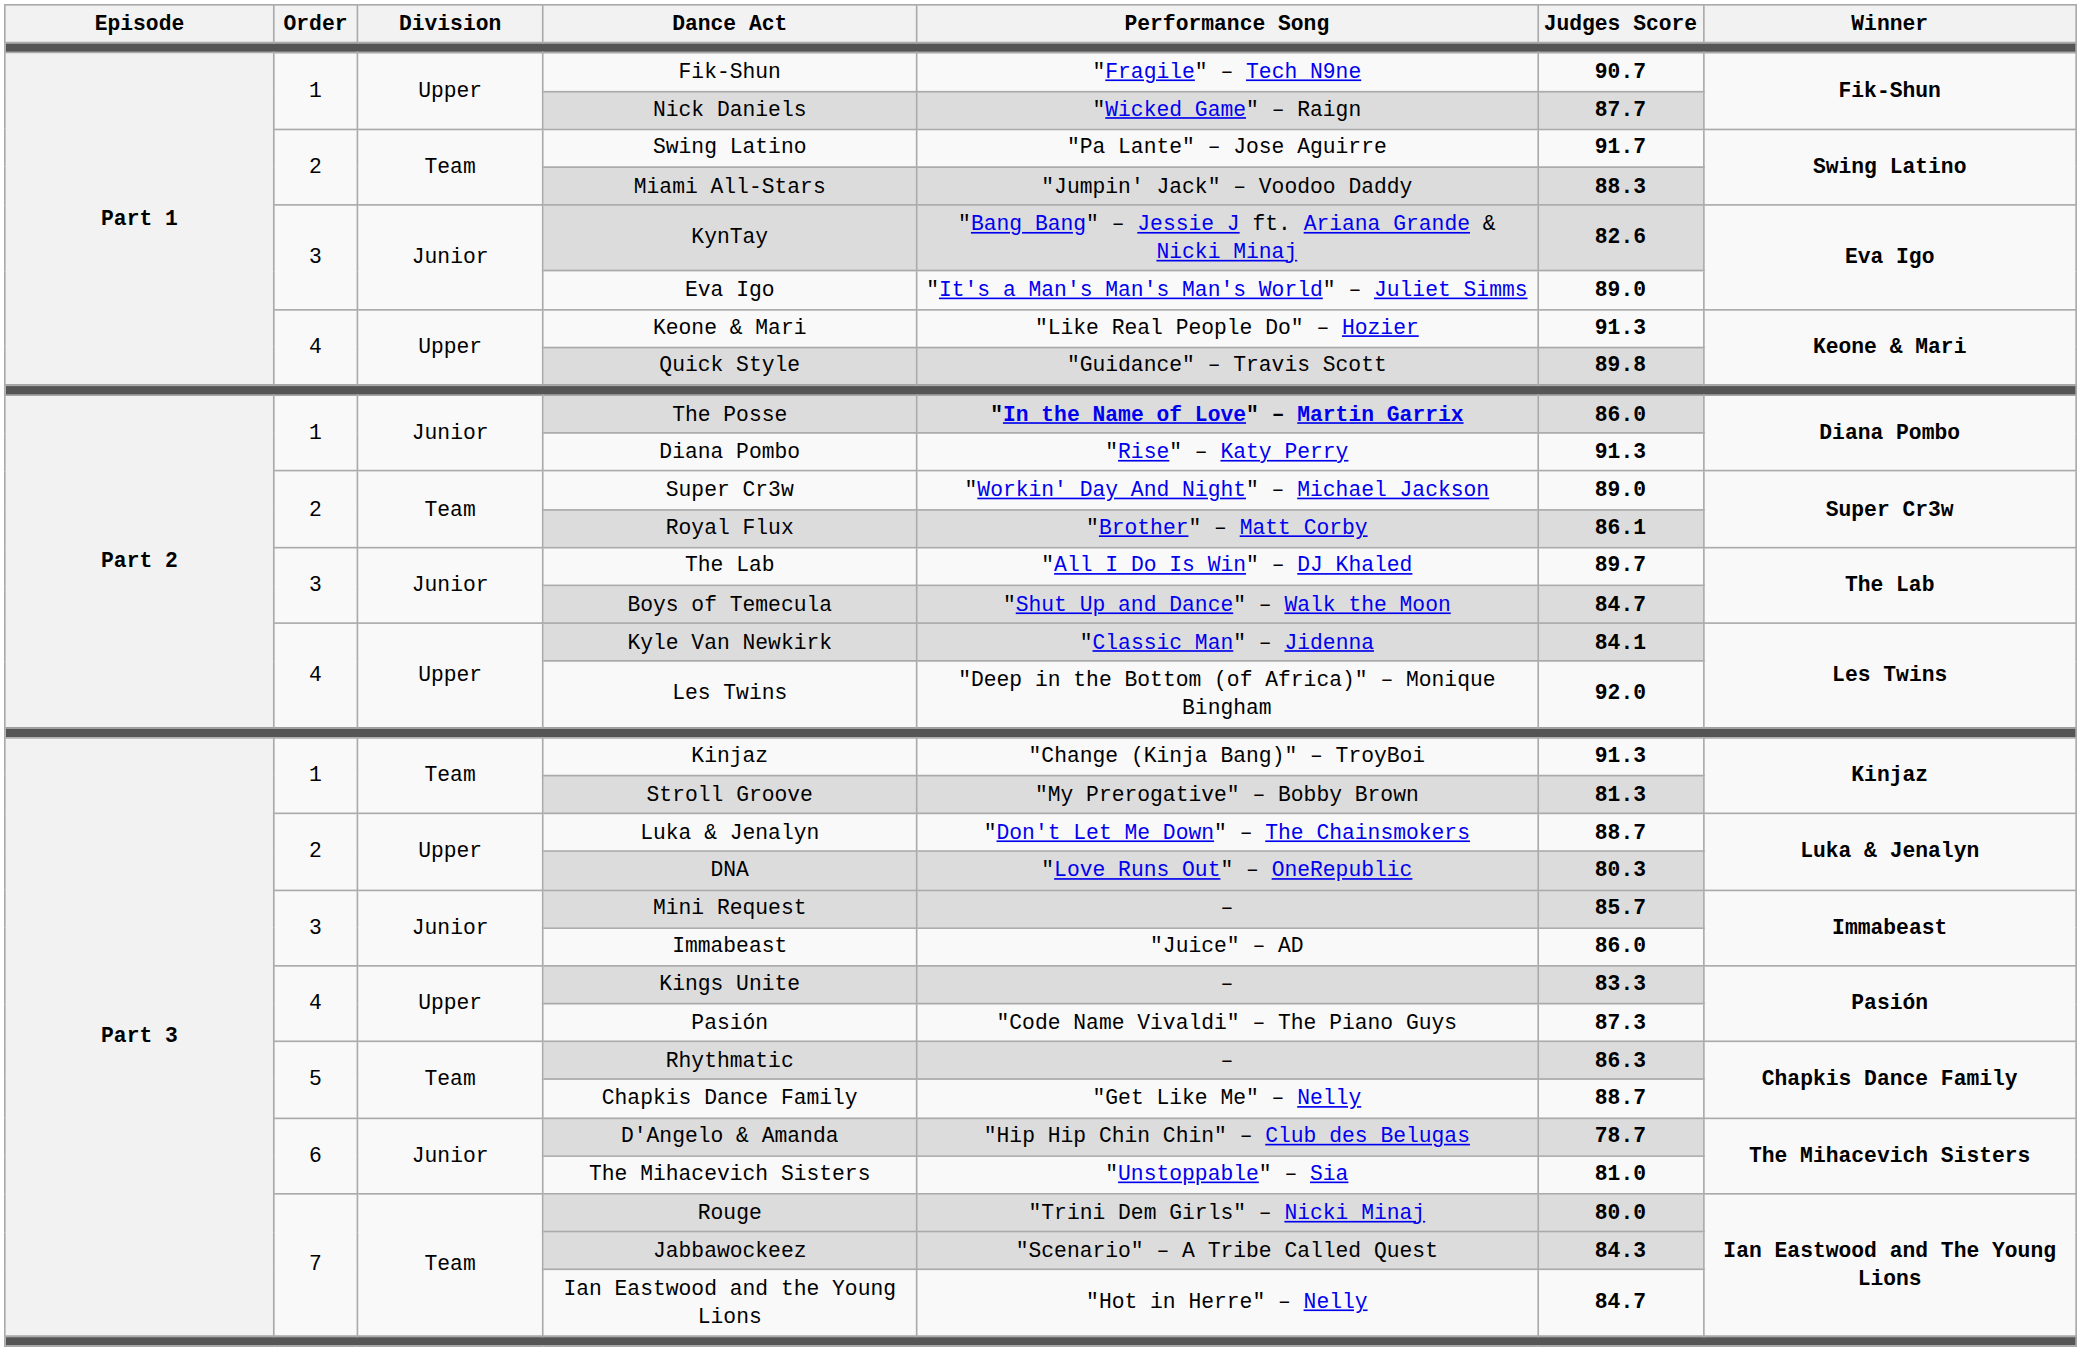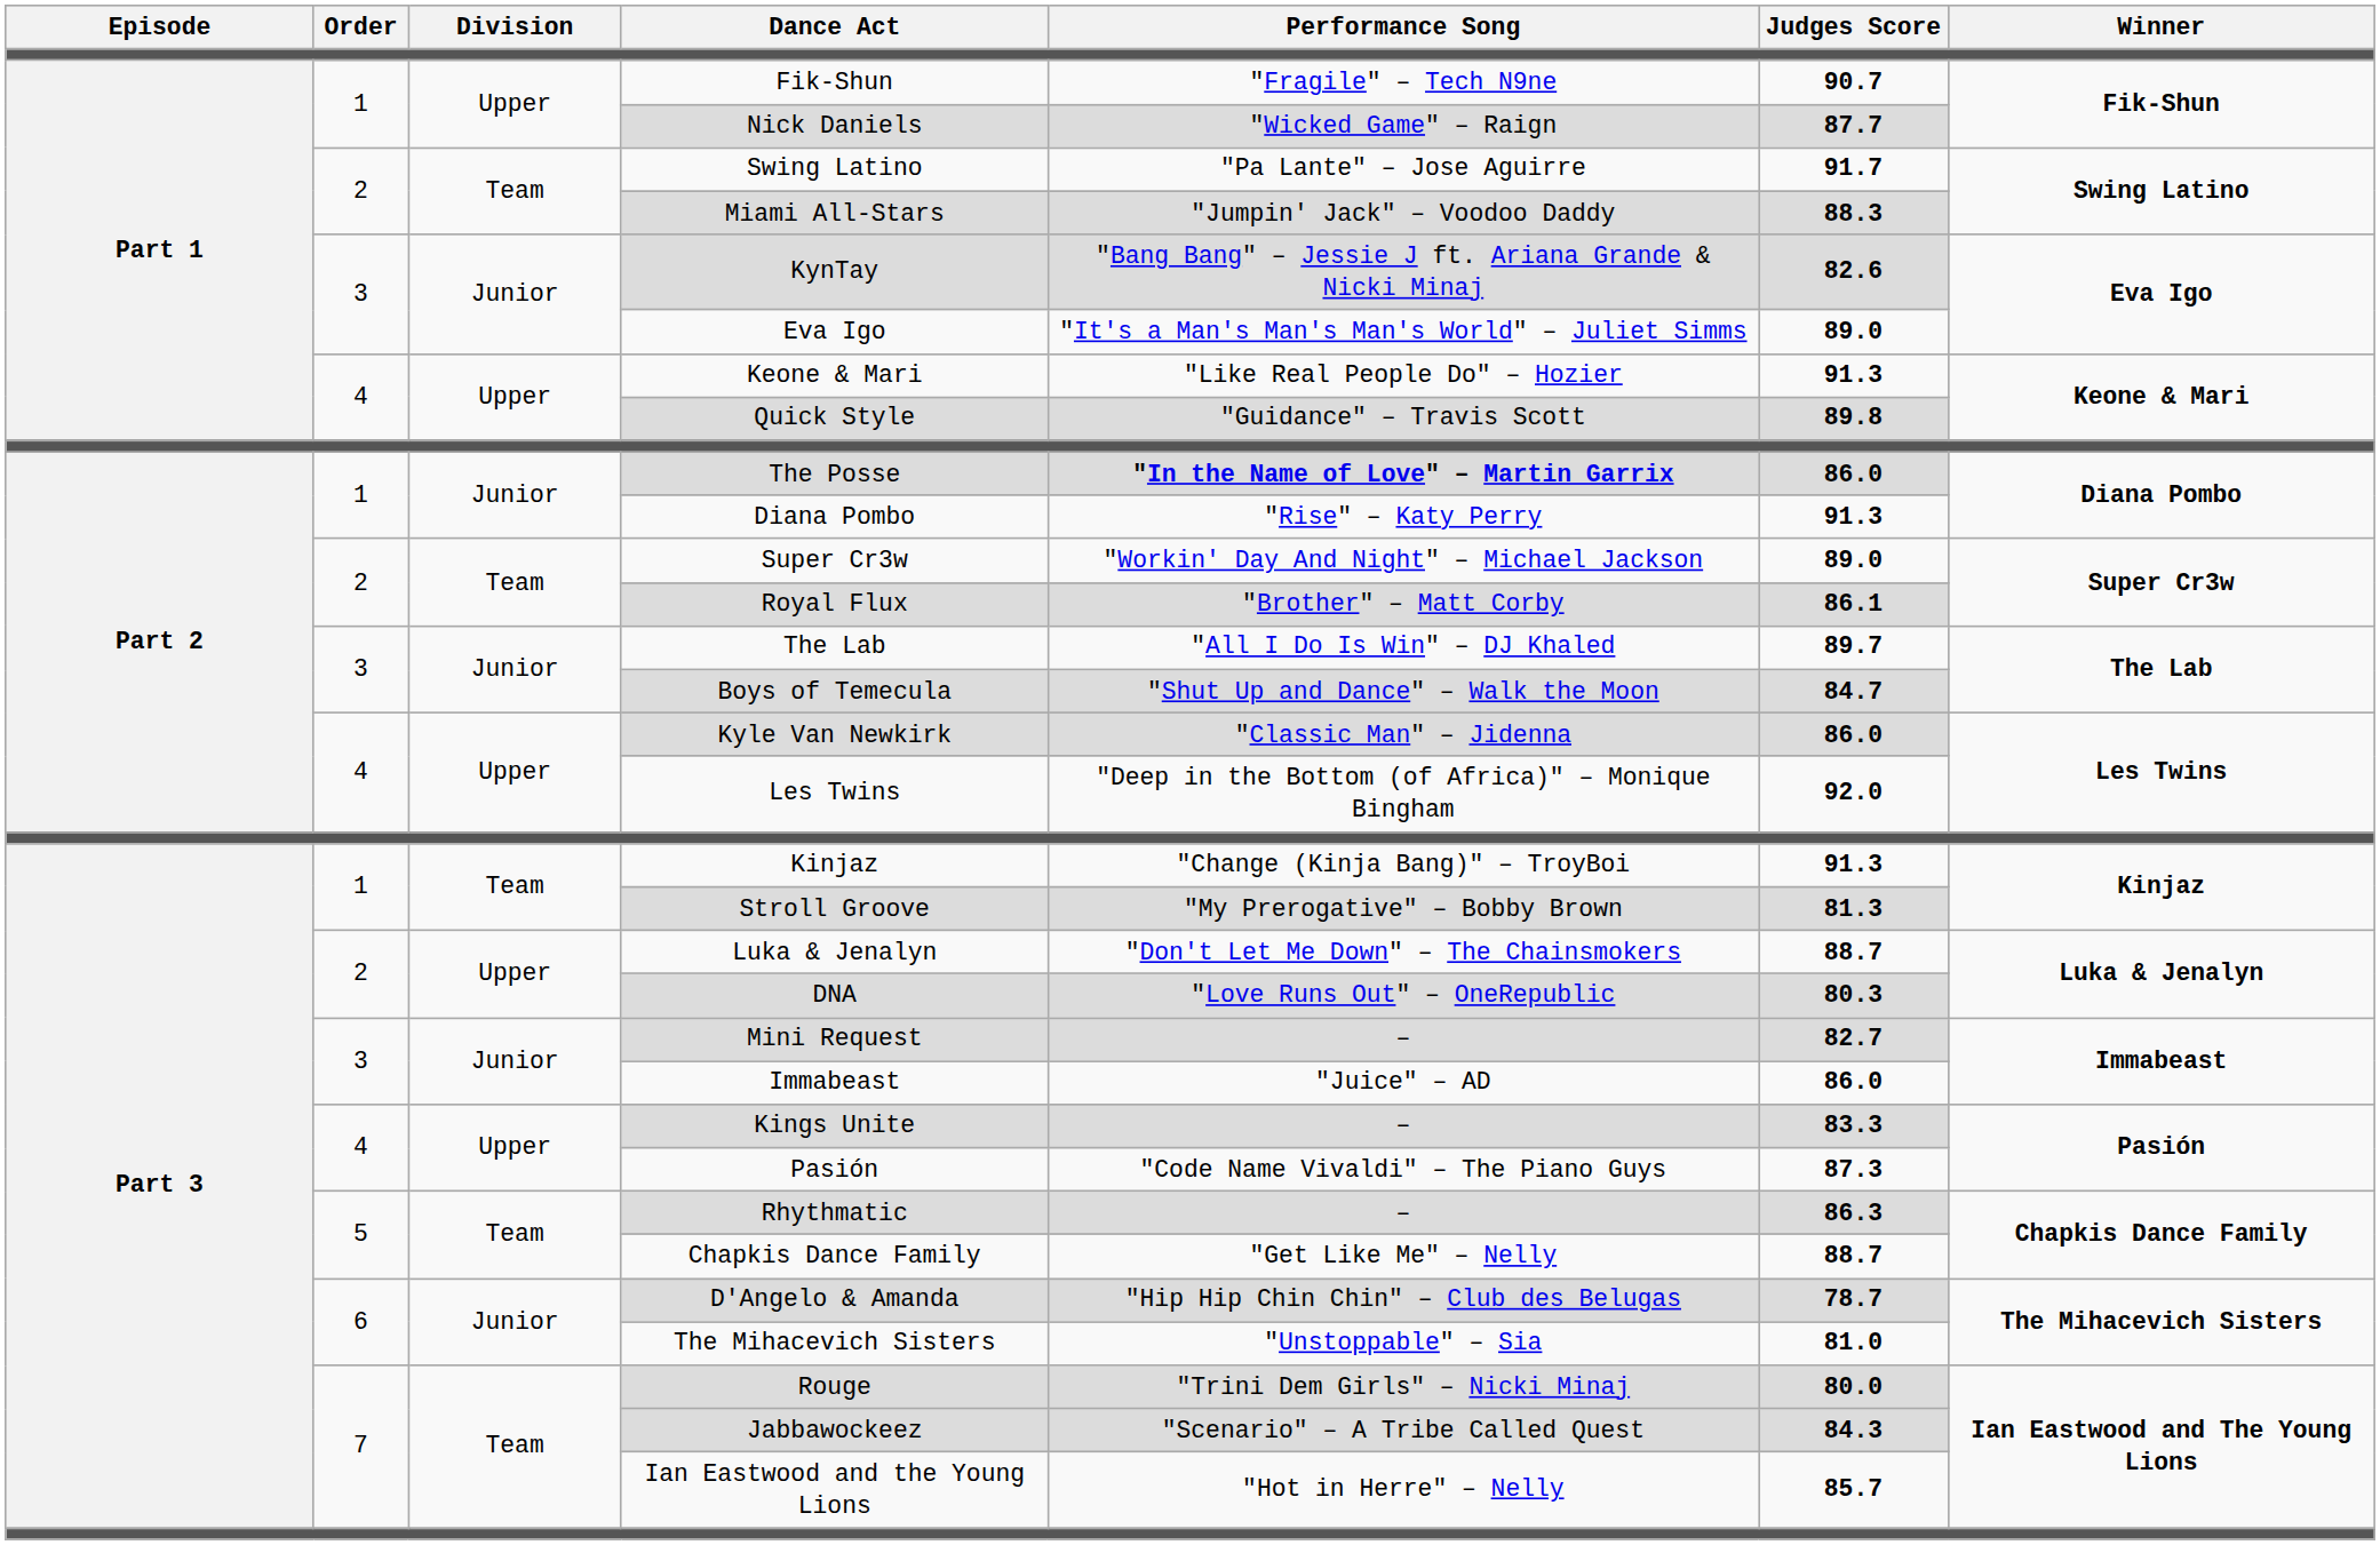 <table class="wikitable" style="text-align:center; line-height:17px; width:100%;">
 <tr>
 <th style="width:13%;">Episode</th>
 <th scope="col" style="width:04%;">Order</th>
 <th scope="col" style="width:09%;">Division</th>
 <th scope="col" style="width:18%;">Dance Act</th>
 <th scope="col" style="width:30%;">Performance Song</th>
 <th scope="col" style="width:08%;">Judges Score</th>
 <th scope="col" style="width:18%;">Winner</th>
 </tr>
 <tr>
 <td colspan="7" style="background:#555;"></td>
 </tr>
 <tr>
 <th rowspan="8">Part 1 <br><small></small></th>
 <td rowspan="2">1</td>
 <td rowspan="2">Upper</td>
 <td>Fik-Shun</td>
 <td>"<a href='#'>Fragile</a>" – <a href='#'>Tech N9ne</a></td>
 <td><strong>90.7</strong></td>
 <td rowspan="2"><strong>Fik-Shun</strong></td>
 </tr>
 <tr>
 <td style="background:#DCDCDC">Nick Daniels</td>
 <td style="background:#DCDCDC">"<a href='#'>Wicked Game</a>" – Raign</td>
 <td style="background:#DCDCDC"><strong>87.7</strong></td>
 </tr>
 <tr>
 <td rowspan="2">2</td>
 <td rowspan="2">Team</td>
 <td>Swing Latino</td>
 <td>"Pa Lante" – Jose Aguirre</td>
 <td><strong>91.7</strong></td>
 <td rowspan="2"><strong>Swing Latino</strong></td>
 </tr>
 <tr>
 <td style="background:#DCDCDC">Miami All-Stars</td>
 <td style="background:#DCDCDC">"Jumpin' Jack" – Voodoo Daddy</td>
 <td style="background:#DCDCDC"><strong>88.3</strong></td>
 </tr>
 <tr>
 <td rowspan="2">3</td>
 <td rowspan="2">Junior</td>
 <td style="background:#DCDCDC">KynTay</td>
 <td style="background:#DCDCDC">"<a href='#'>Bang Bang</a>" – <a href='#'>Jessie J</a> ft. <a href='#'>Ariana Grande</a> & <a href='#'>Nicki Minaj</a></td>
 <td style="background:#DCDCDC"><strong>82.6</strong></td>
 <td rowspan="2"><strong>Eva Igo</strong></td>
 </tr>
 <tr>
 <td>Eva Igo</td>
 <td>"<a href='#'>It's a Man's Man's Man's World</a>" – <a href='#'>Juliet Simms</a></td>
 <td><strong>89.0</strong></td>
 </tr>
 <tr>
 <td rowspan="2">4</td>
 <td rowspan="2">Upper</td>
 <td>Keone & Mari</td>
 <td>"Like Real People Do" – <a href='#'>Hozier</a></td>
 <td><strong>91.3</strong></td>
 <td rowspan="2"><strong>Keone & Mari</strong></td>
 </tr>
 <tr>
 <td style="background:#DCDCDC">Quick Style</td>
 <td style="background:#DCDCDC">"Guidance" – Travis Scott</td>
 <td style="background:#DCDCDC"><strong>89.8</strong></td>
 </tr>
 <tr>
 <td colspan="7" style="background:#555;"></td>
 </tr>
 <tr>
 <th rowspan="8">Part 2 <br><small></small></th>
 <td rowspan="2">1</td>
 <td rowspan="2">Junior</td>
 <td style="background:#DCDCDC">The Posse</td>
 <td style="background:#DCDCDC"><strong>"<a href='#'>In the Name of Love</a>" – <a href='#'>Martin Garrix</a></strong></td>
 <td style="background:#DCDCDC"><strong>86.0</strong></td>
 <td rowspan="2"><strong>Diana Pombo</strong></td>
 </tr>
 <tr>
 <td>Diana Pombo</td>
 <td>"<a href='#'>Rise</a>" – <a href='#'>Katy Perry</a></td>
 <td><strong>91.3</strong></td>
 </tr>
 <tr>
 <td rowspan="2">2</td>
 <td rowspan="2">Team</td>
 <td>Super Cr3w</td>
 <td>"<a href='#'>Workin' Day And Night</a>" – <a href='#'>Michael Jackson</a></td>
 <td><strong>89.0</strong></td>
 <td rowspan="2"><strong>Super Cr3w</strong></td>
 </tr>
 <tr>
 <td style="background:#DCDCDC">Royal Flux</td>
 <td style="background:#DCDCDC">"<a href='#'>Brother</a>" – <a href='#'>Matt Corby</a></td>
 <td style="background:#DCDCDC"><strong>86.1</strong></td>
 </tr>
 <tr>
 <td rowspan="2">3</td>
 <td rowspan="2">Junior</td>
 <td>The Lab</td>
 <td>"<a href='#'>All I Do Is Win</a>" – <a href='#'>DJ Khaled</a></td>
 <td><strong>89.7</strong></td>
 <td rowspan="2"><strong>The Lab</strong></td>
 </tr>
 <tr>
 <td style="background:#DCDCDC">Boys of Temecula</td>
 <td style="background:#DCDCDC">"<a href='#'>Shut Up and Dance</a>" – <a href='#'>Walk the Moon</a></td>
 <td style="background:#DCDCDC"><strong>84.7</strong></td>
 </tr>
 <tr>
 <td rowspan="2">4</td>
 <td rowspan="2">Upper</td>
 <td style="background:#DCDCDC">Kyle Van Newkirk</td>
 <td style="background:#DCDCDC">"<a href='#'>Classic Man</a>" – <a href='#'>Jidenna</a></td>
-<td style="background:#DCDCDC"><strong>84.1</strong></td>
+<td style="background:#DCDCDC"><strong>86.0</strong></td>
 <td rowspan="2"><strong>Les Twins</strong></td>
 </tr>
 <tr>
 <td>Les Twins</td>
 <td>"Deep in the Bottom (of Africa)" – Monique Bingham</td>
 <td><strong>92.0</strong></td>
 </tr>
 <tr>
 <td colspan="7" style="background:#555;"></td>
 </tr>
 <tr>
 <th rowspan="15">Part 3 <br><small></small></th>
 <td rowspan="2">1</td>
 <td rowspan="2">Team</td>
 <td>Kinjaz</td>
 <td>"Change (Kinja Bang)" – TroyBoi</td>
 <td><strong>91.3</strong></td>
 <td rowspan="2"><strong>Kinjaz</strong></td>
 </tr>
 <tr>
 <td style="background:#DCDCDC">Stroll Groove</td>
 <td style="background:#DCDCDC">"My Prerogative" – Bobby Brown</td>
 <td style="background:#DCDCDC"><strong>81.3</strong></td>
 </tr>
 <tr>
 <td rowspan="2">2</td>
 <td rowspan="2">Upper</td>
 <td>Luka & Jenalyn</td>
 <td>"<a href='#'>Don't Let Me Down</a>" – <a href='#'>The Chainsmokers</a></td>
 <td><strong>88.7</strong></td>
 <td rowspan="2"><strong>Luka & Jenalyn</strong></td>
 </tr>
 <tr>
 <td style="background:#DCDCDC">DNA</td>
 <td style="background:#DCDCDC">"<a href='#'>Love Runs Out</a>" – <a href='#'>OneRepublic</a></td>
 <td style="background:#DCDCDC"><strong>80.3</strong></td>
 </tr>
 <tr>
 <td rowspan="2">3</td>
 <td rowspan="2">Junior</td>
 <td style="background:#DCDCDC">Mini Request</td>
 <td style="background:#DCDCDC">–</td>
-<td style="background:#DCDCDC"><strong>85.7</strong></td>
+<td style="background:#DCDCDC"><strong>82.7</strong></td>
 <td rowspan="2"><strong>Immabeast</strong></td>
 </tr>
 <tr>
 <td>Immabeast</td>
 <td>"Juice" – AD</td>
 <td><strong>86.0</strong></td>
 </tr>
 <tr>
 <td rowspan="2">4</td>
 <td rowspan="2">Upper</td>
 <td style="background:#DCDCDC">Kings Unite</td>
 <td style="background:#DCDCDC">–</td>
 <td style="background:#DCDCDC"><strong>83.3</strong></td>
 <td rowspan="2"><strong>Pasión</strong></td>
 </tr>
 <tr>
 <td>Pasión</td>
 <td>"Code Name Vivaldi" – The Piano Guys</td>
 <td><strong>87.3</strong></td>
 </tr>
 <tr>
 <td rowspan="2">5</td>
 <td rowspan="2">Team</td>
 <td style="background:#DCDCDC">Rhythmatic</td>
 <td style="background:#DCDCDC">–</td>
 <td style="background:#DCDCDC"><strong>86.3</strong></td>
 <td rowspan="2"><strong>Chapkis Dance Family </strong></td>
 </tr>
 <tr>
 <td>Chapkis Dance Family</td>
 <td>"Get Like Me" – <a href='#'>Nelly</a></td>
 <td><strong>88.7</strong></td>
 </tr>
 <tr>
 <td rowspan="2">6</td>
 <td rowspan="2">Junior</td>
 <td style="background:#DCDCDC">D'Angelo & Amanda</td>
 <td style="background:#DCDCDC">"Hip Hip Chin Chin" – <a href='#'>Club des Belugas</a></td>
 <td style="background:#DCDCDC"><strong>78.7</strong></td>
 <td rowspan="2"><strong>The Mihacevich Sisters</strong></td>
 </tr>
 <tr>
 <td>The Mihacevich Sisters</td>
 <td>"<a href='#'>Unstoppable</a>" – <a href='#'>Sia</a></td>
 <td><strong>81.0</strong></td>
 </tr>
 <tr>
 <td rowspan="3">7</td>
 <td rowspan="3">Team</td>
 <td style="background:#DCDCDC">Rouge</td>
 <td style="background:#DCDCDC">"Trini Dem Girls" – <a href='#'>Nicki Minaj</a></td>
 <td style="background:#DCDCDC"><strong>80.0</strong></td>
 <td rowspan="3"><strong>Ian Eastwood and The Young Lions </strong></td>
 </tr>
 <tr>
 <td style="background:#DCDCDC">Jabbawockeez</td>
 <td style="background:#DCDCDC">"Scenario" – A Tribe Called Quest</td>
 <td style="background:#DCDCDC"><strong>84.3</strong></td>
 </tr>
 <tr>
 <td>Ian Eastwood and the Young Lions</td>
 <td>"Hot in Herre" – <a href='#'>Nelly</a></td>
-<td><strong>84.7</strong></td>
+<td><strong>85.7</strong></td>
 </tr>
 <tr>
 <td colspan="7" style="background:#555;"></td>
 </tr>
 </table>
